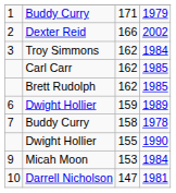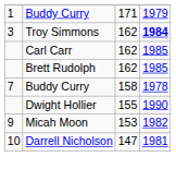 <table class="wikitable">
 <tr>
 </tr>
 <tr>
 <td>1</td>
 <td><a href='#'>Buddy Curry</a></td>
 <td>171</td>
 <td><a href='#'>1979</a></td>
 </tr>
 <tr>
-<td>2</td>
-<td><a href='#'>Dexter Reid</a></td>
-<td>166</td>
-<td><a href='#'>2002</a></td>
-</tr>
-<tr>
 <td>3</td>
 <td>Troy Simmons</td>
 <td>162</td>
-<td><a href='#'>1984</a></td>
+<td><strong><a href='#'>1984</a></strong></td>
 </tr>
 <tr>
 <td></td>
 <td>Carl Carr</td>
 <td>162</td>
 <td><a href='#'>1985</a></td>
 </tr>
 <tr>
 <td></td>
 <td>Brett Rudolph</td>
 <td>162</td>
 <td><a href='#'>1985</a></td>
-</tr>
-<tr>
-<td>6</td>
-<td><a href='#'>Dwight Hollier</a></td>
-<td>159</td>
-<td><a href='#'>1989</a></td>
 </tr>
 <tr>
 <td>7</td>
 <td>Buddy Curry</td>
 <td>158</td>
 <td><a href='#'>1978</a></td>
 </tr>
 <tr>
 <td></td>
 <td>Dwight Hollier</td>
 <td>155</td>
 <td><a href='#'>1990</a></td>
 </tr>
 <tr>
 <td>9</td>
 <td>Micah Moon</td>
 <td>153</td>
-<td><a href='#'>1984</a></td>
+<td><a href='#'>1982</a></td>
 </tr>
 <tr>
 <td>10</td>
 <td><a href='#'>Darrell Nicholson</a></td>
 <td>147</td>
 <td><a href='#'>1981</a></td>
 </tr>
 </table>
